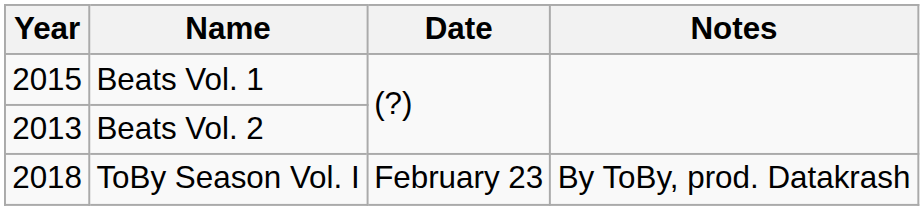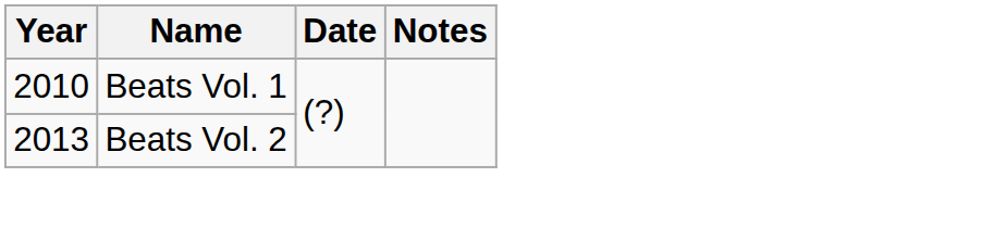 <table class="wikitable">
 <tr>
 <th>Year</th>
 <th>Name</th>
 <th>Date</th>
 <th>Notes</th>
 </tr>
 <tr>
-<td>2015</td>
+<td>2010</td>
 <td>Beats Vol. 1</td>
 <td rowspan="2">(?)</td>
 </tr>
 <tr>
 <td>2013</td>
 <td>Beats Vol. 2</td>
 </tr>
-<tr>
-<td>2018</td>
-<td>ToBy Season Vol. I</td>
-<td>February 23</td>
-<td>By ToBy, prod. Datakrash</td>
-</tr>
 </table>
